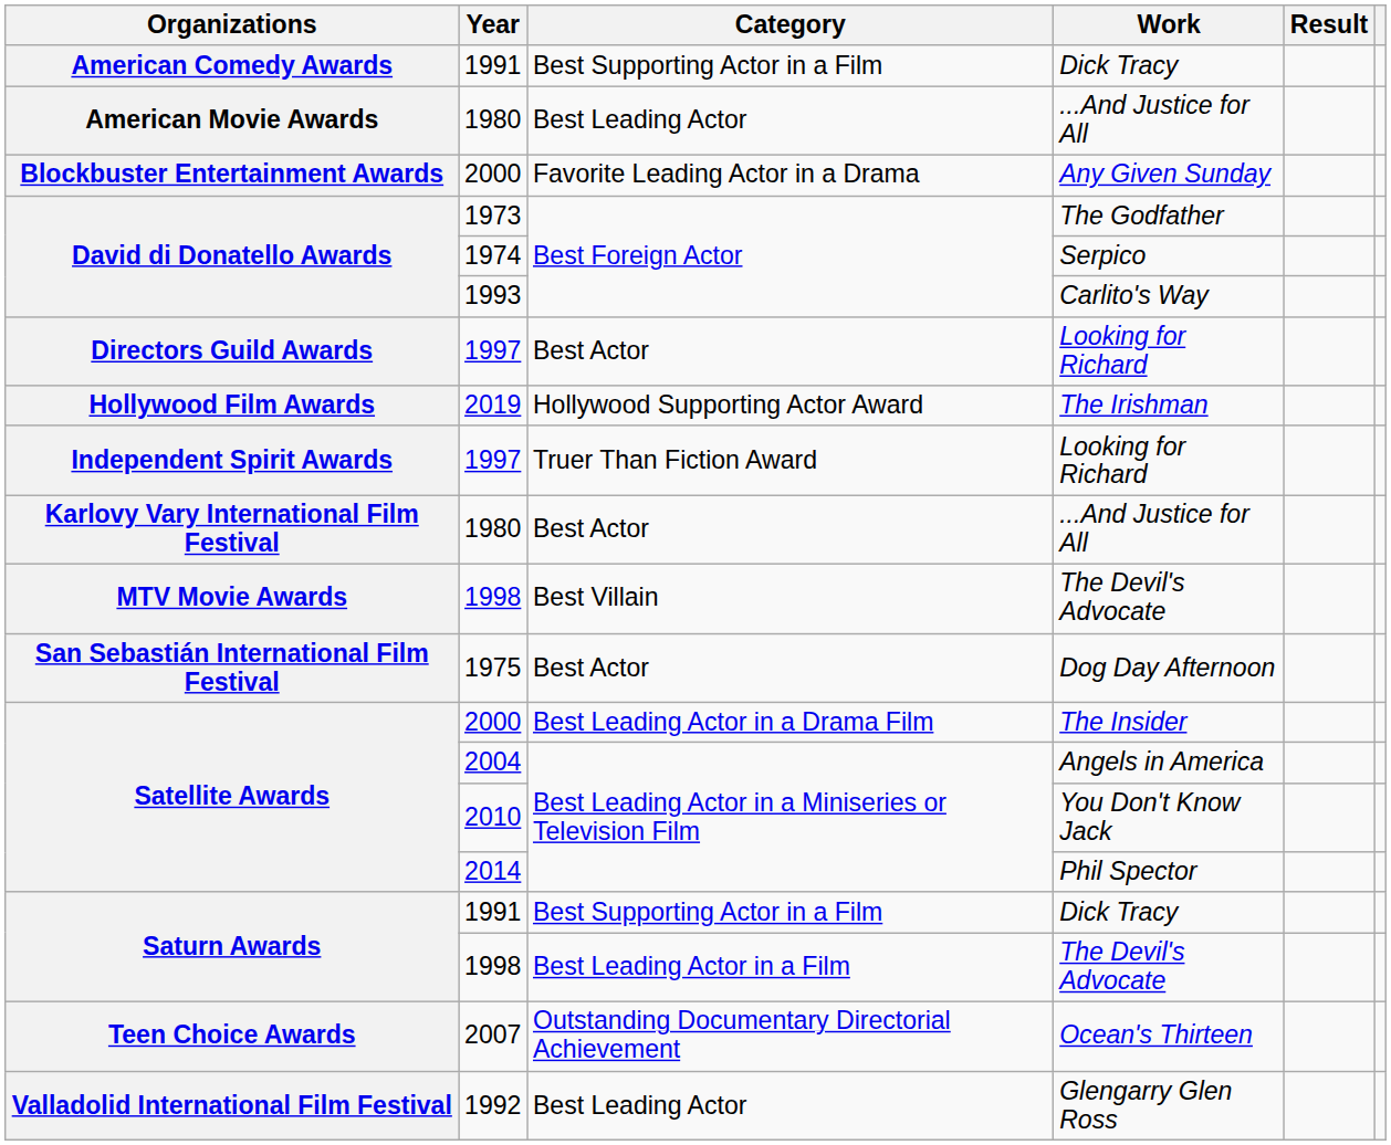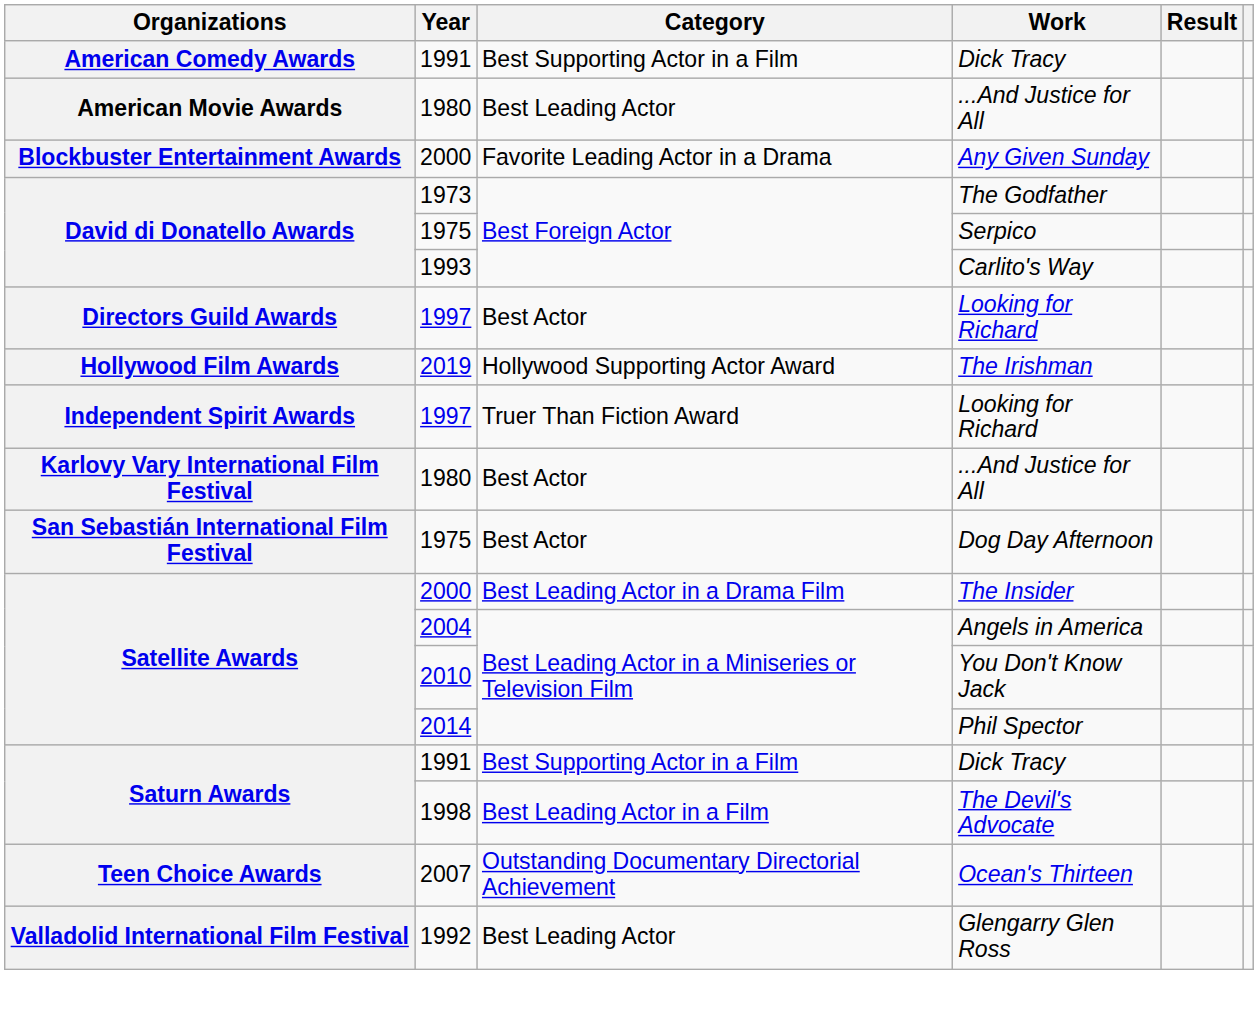 <table class= "wikitable plainrowheaders sortable">
 <tr>
 <th>Organizations</th>
 <th scope="col">Year</th>
 <th scope="col">Category</th>
 <th scope="col">Work</th>
 <th scope="col">Result</th>
 <th scope="col" class="unsortable"></th>
 </tr>
 <tr>
 <th rowspan="1" scope="row"><a href='#'>American Comedy Awards</a></th>
 <td align="center">1991</td>
 <td>Best Supporting Actor in a Film</td>
 <td><em>Dick Tracy</em></td>
 <td></td>
 <td align="center"></td>
 </tr>
 <tr>
 <th rowspan="1" scope="row">American Movie Awards</th>
 <td align="center">1980</td>
 <td>Best Leading Actor</td>
 <td><em>...And Justice for All</em></td>
 <td></td>
 <td align="center"></td>
 </tr>
 <tr>
 <th rowspan="1" scope="row"><a href='#'>Blockbuster Entertainment Awards</a></th>
 <td align="center">2000</td>
 <td>Favorite Leading Actor in a Drama</td>
 <td><em><a href='#'>Any Given Sunday</a></em></td>
 <td></td>
 <td align="center"></td>
 </tr>
 <tr>
 <th rowspan="3" scope="row"><a href='#'>David di Donatello Awards</a></th>
 <td align="center">1973</td>
 <td rowspan=3><a href='#'>Best Foreign Actor</a></td>
 <td align="left"><em>The Godfather</em></td>
 <td></td>
 <td align="center"></td>
 </tr>
 <tr>
-<td align="center">1974</td>
+<td align="center">1975</td>
 <td><em>Serpico</em></td>
 <td></td>
 <td align="center"></td>
 </tr>
 <tr>
 <td align="center">1993</td>
 <td><em>Carlito's Way</em></td>
 <td></td>
 <td align="center"></td>
 </tr>
 <tr>
 <th rowspan="1" scope="row"><a href='#'>Directors Guild Awards</a></th>
 <td align="center"><a href='#'>1997</a></td>
 <td>Best Actor</td>
 <td><em><a href='#'>Looking for Richard</a></em></td>
 <td></td>
 <td style="text-align:center;"></td>
 </tr>
 <tr>
 <th rowspan="1" scope="row"><a href='#'>Hollywood Film Awards</a></th>
 <td align="center"><a href='#'>2019</a></td>
 <td>Hollywood Supporting Actor Award</td>
 <td><em><a href='#'>The Irishman</a></em></td>
 <td></td>
 <td align="center"></td>
 </tr>
 <tr>
 <th rowspan="1" scope="row"><a href='#'>Independent Spirit Awards</a></th>
 <td align="center"><a href='#'>1997</a></td>
 <td>Truer Than Fiction Award</td>
 <td><em>Looking for Richard</em></td>
 <td></td>
 <td align="center"></td>
 </tr>
 <tr>
 <th rowspan="1" scope="row"><a href='#'>Karlovy Vary International Film Festival</a></th>
 <td align="center">1980</td>
 <td>Best Actor</td>
 <td><em>...And Justice for All</em></td>
-<td></td>
-<td align="center"></td>
-</tr>
-<tr>
-<th rowspan="1" scope="row"><a href='#'>MTV Movie Awards</a></th>
-<td align="center"><a href='#'>1998</a></td>
-<td>Best Villain</td>
-<td><em>The Devil's Advocate</em></td>
 <td></td>
 <td align="center"></td>
 </tr>
 <tr>
 <th rowspan="1" scope="row"><a href='#'>San Sebastián International Film Festival</a></th>
 <td align="center">1975</td>
 <td>Best Actor</td>
 <td><em>Dog Day Afternoon</em></td>
 <td></td>
 <td align="center"></td>
 </tr>
 <tr>
 <th rowspan="4" scope="row"><a href='#'>Satellite Awards</a></th>
 <td align="center"><a href='#'>2000</a></td>
 <td><a href='#'>Best Leading Actor in a Drama Film</a></td>
 <td><em><a href='#'>The Insider</a></em></td>
 <td></td>
 <td align="center"></td>
 </tr>
 <tr>
 <td align="center"><a href='#'>2004</a></td>
 <td rowspan="3"><a href='#'>Best Leading Actor in a Miniseries or Television Film</a></td>
 <td><em>Angels in America</em></td>
 <td></td>
 <td align="center"></td>
 </tr>
 <tr>
 <td align="center"><a href='#'>2010</a></td>
 <td><em>You Don't Know Jack</em></td>
 <td></td>
 <td align="center"></td>
 </tr>
 <tr>
 <td align="center"><a href='#'>2014</a></td>
 <td><em>Phil Spector</em></td>
 <td></td>
 <td align="center"></td>
 </tr>
 <tr>
 <th rowspan="2" scope="row"><a href='#'>Saturn Awards</a></th>
 <td align="center">1991</td>
 <td><a href='#'>Best Supporting Actor in a Film</a></td>
 <td><em>Dick Tracy</em></td>
 <td></td>
 <td align="center"></td>
 </tr>
 <tr>
 <td align="center">1998</td>
 <td><a href='#'>Best Leading Actor in a Film</a></td>
 <td><em><a href='#'>The Devil's Advocate</a></em></td>
 <td></td>
 <td align="center"></td>
 </tr>
 <tr>
 <th rowspan="1" scope="row"><a href='#'>Teen Choice Awards</a></th>
 <td align="center">2007</td>
 <td><a href='#'>Outstanding Documentary Directorial Achievement</a></td>
 <td><em><a href='#'>Ocean's Thirteen</a></em></td>
 <td></td>
 <td align="center"></td>
 </tr>
 <tr>
 <th rowspan="1" scope="row"><a href='#'>Valladolid International Film Festival</a></th>
 <td align="center">1992</td>
 <td>Best Leading Actor</td>
 <td><em>Glengarry Glen Ross</em></td>
 <td></td>
 <td align="center"></td>
 </tr>
 <tr>
 </tr>
 </table>
